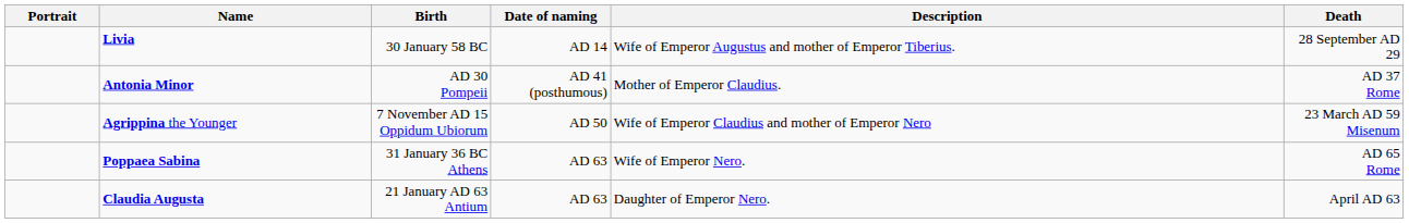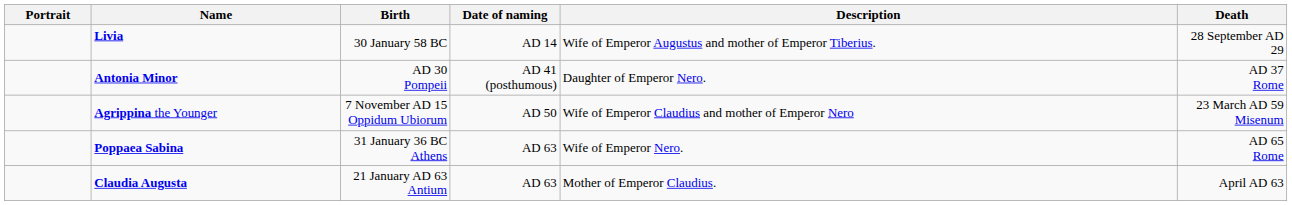 <table width=100% class="wikitable">
 <tr>
 <th style="width:100px">Portrait</th>
 <th>Name</th>
 <th style="width:8em">Birth</th>
 <th style="width:8em">Date of naming</th>
 <th>Description</th>
 <th style="width:8em">Death</th>
 </tr>
 <tr>
 <td></td>
 <td><strong><a href='#'>Livia</a></strong><br><br></td>
 <td style="text-align:right">30 January 58 BC</td>
 <td style="text-align:right">AD 14</td>
 <td>Wife of Emperor <a href='#'>Augustus</a> and mother of Emperor <a href='#'>Tiberius</a>.</td>
 <td style="text-align:right">28 September AD 29</td>
 </tr>
 <tr>
 <td></td>
 <td><strong><a href='#'>Antonia Minor</a></strong><br></td>
 <td style="text-align:right">AD 30<br><a href='#'>Pompeii</a></td>
 <td style="text-align:right">AD 41<br>(posthumous)</td>
-<td>Mother of Emperor <a href='#'>Claudius</a>.</td>
+<td>Daughter of Emperor <a href='#'>Nero</a>.</td>
 <td style="text-align:right">AD 37<br><a href='#'>Rome</a></td>
 </tr>
 <tr>
 <td></td>
 <td><a href='#'><strong>Agrippina</strong> the Younger</a><br></td>
 <td style="text-align:right">7 November AD 15<br><a href='#'>Oppidum Ubiorum</a></td>
 <td style="text-align:right">AD 50</td>
 <td>Wife of Emperor <a href='#'>Claudius</a> and mother of Emperor <a href='#'>Nero</a></td>
 <td style="text-align:right">23 March AD 59<br><a href='#'>Misenum</a></td>
 </tr>
 <tr>
 <td></td>
 <td><strong><a href='#'>Poppaea Sabina</a></strong><br></td>
 <td style="text-align:right">31 January 36 BC<br><a href='#'>Athens</a></td>
 <td style="text-align:right">AD 63</td>
 <td>Wife of Emperor <a href='#'>Nero</a>.</td>
 <td style="text-align:right">AD 65<br><a href='#'>Rome</a></td>
 </tr>
 <tr>
 <td></td>
 <td><strong><a href='#'>Claudia Augusta</a></strong><br></td>
 <td style="text-align:right">21 January AD 63<br><a href='#'>Antium</a></td>
 <td style="text-align:right">AD 63</td>
-<td>Daughter of Emperor <a href='#'>Nero</a>.</td>
+<td>Mother of Emperor <a href='#'>Claudius</a>.</td>
 <td style="text-align:right">April AD 63</td>
 </tr>
 </table>
